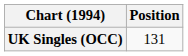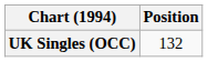 <table class="wikitable plainrowheaders" style="text-align:center">
 <tr>
 <th scope="col">Chart (1994)</th>
 <th scope="col">Position</th>
 </tr>
 <tr>
 <th scope="row">UK Singles (OCC)</th>
-<td>131</td>
+<td>132</td>
 </tr>
 </table>
